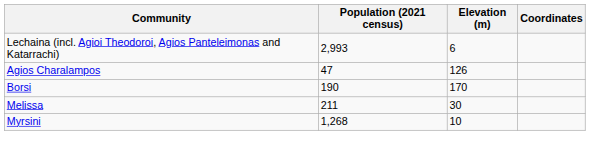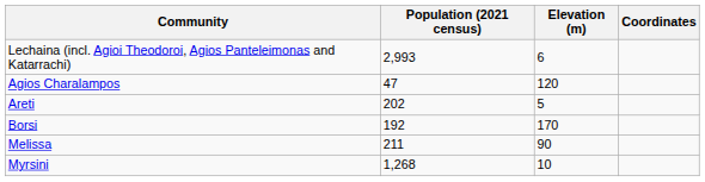 <table class=wikitable>
 <tr>
 <th>Community</th>
 <th>Population (2021 census)</th>
 <th>Elevation (m)</th>
 <th>Coordinates</th>
 </tr>
 <tr>
 <td>Lechaina (incl. <a href='#'>Agioi Theodoroi</a>, <a href='#'>Agios Panteleimonas</a> and Katarrachi)</td>
 <td>2,993</td>
 <td>6</td>
 <td></td>
 </tr>
 <tr>
 <td><a href='#'>Agios Charalampos</a></td>
 <td>47</td>
-<td>126</td>
+<td>120</td>
+<td></td>
+</tr>
+<tr>
+<td><a href='#'>Areti</a></td>
+<td>202</td>
+<td>5</td>
 <td></td>
 </tr>
 <tr>
 <td><a href='#'>Borsi</a></td>
-<td>190</td>
+<td>192</td>
 <td>170</td>
 <td></td>
 </tr>
 <tr>
 <td><a href='#'>Melissa</a></td>
 <td>211</td>
-<td>30</td>
+<td>90</td>
 <td></td>
 </tr>
 <tr>
 <td><a href='#'>Myrsini</a></td>
 <td>1,268</td>
 <td>10</td>
 <td></td>
 </tr>
 </table>
